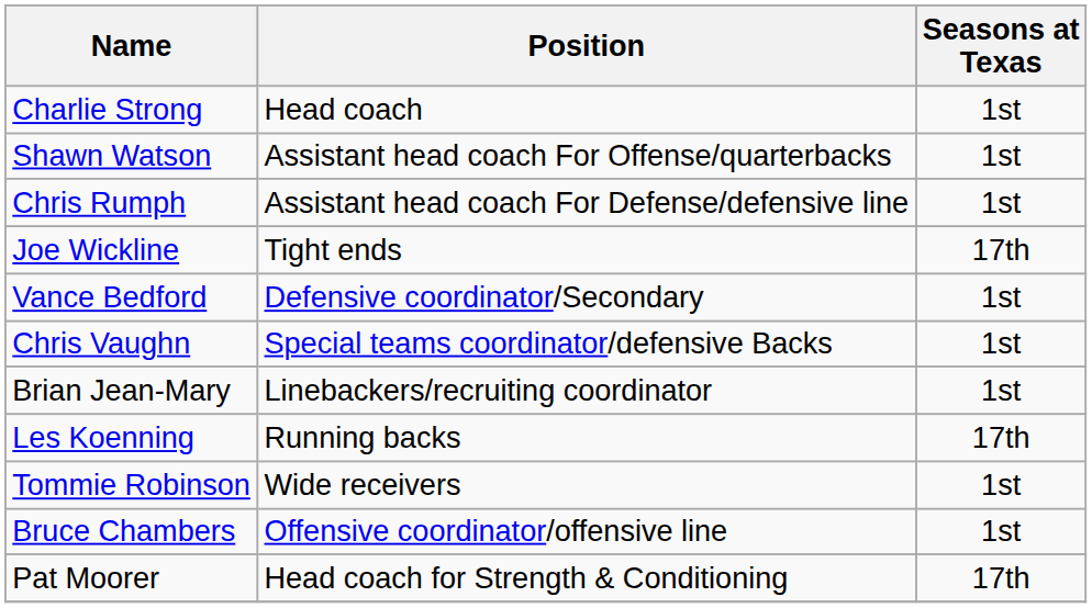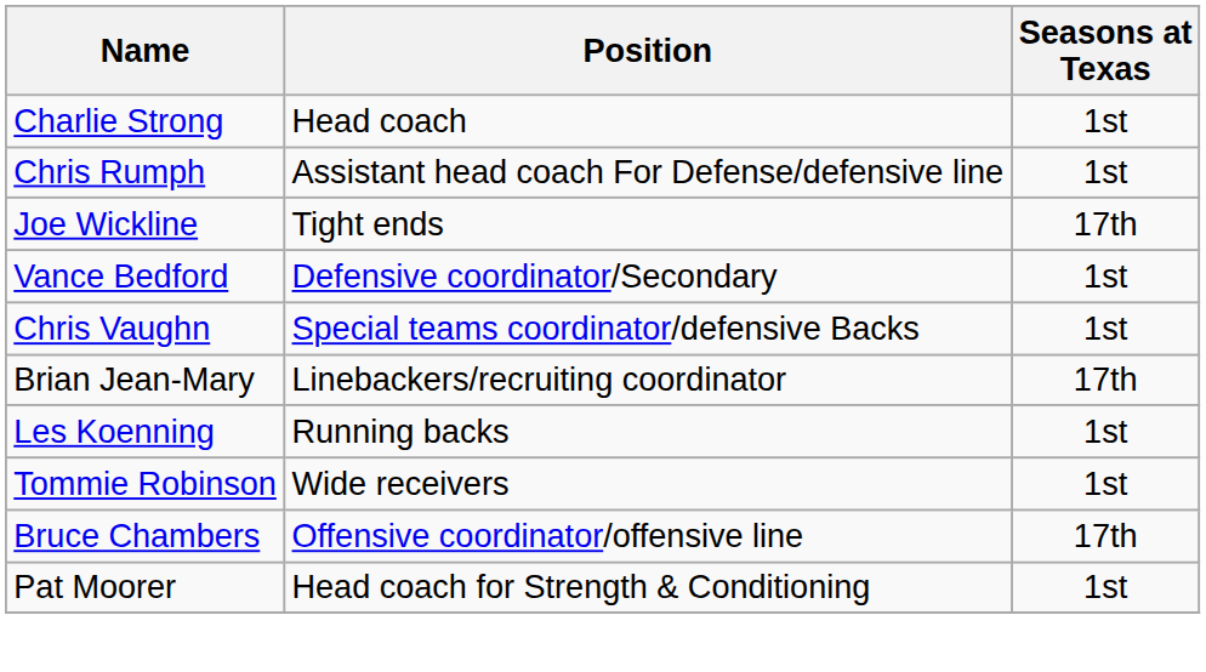 <table class="wikitable" border="1" style="font-size:90%;">
 <tr>
 <th>Name</th>
 <th>Position</th>
 <th>Seasons at<br>Texas</th>
 </tr>
 <tr align="left">
 <td><a href='#'>Charlie Strong</a></td>
 <td>Head coach</td>
-<td - align="center">1st</td>
-</tr>
-<tr align="left">
-<td><a href='#'>Shawn Watson</a></td>
-<td>Assistant head coach For Offense/quarterbacks</td>
 <td - align="center">1st</td>
 </tr>
 <tr align="left">
 <td><a href='#'>Chris Rumph</a></td>
 <td>Assistant head coach For Defense/defensive line</td>
 <td - align="center">1st</td>
 </tr>
 <tr align="left">
 <td><a href='#'>Joe Wickline</a></td>
 <td>Tight ends</td>
 <td - align="center">17th</td>
 </tr>
 <tr align="left">
 <td><a href='#'>Vance Bedford</a></td>
 <td><a href='#'>Defensive coordinator</a>/Secondary</td>
 <td - align="center">1st</td>
 </tr>
 <tr align="left">
 <td><a href='#'>Chris Vaughn</a></td>
 <td><a href='#'>Special teams coordinator</a>/defensive Backs</td>
 <td - align="center">1st</td>
 </tr>
 <tr align="left">
 <td>Brian Jean-Mary</td>
 <td>Linebackers/recruiting coordinator</td>
-<td - align="center">1st</td>
+<td - align="center">17th</td>
 </tr>
 <tr align="left">
 <td><a href='#'>Les Koenning</a></td>
 <td>Running backs</td>
-<td - align="center">17th</td>
+<td - align="center">1st</td>
 </tr>
 <tr align="left">
 <td><a href='#'>Tommie Robinson</a></td>
 <td>Wide receivers</td>
 <td - align="center">1st</td>
 </tr>
 <tr align="left">
 <td><a href='#'>Bruce Chambers</a></td>
 <td><a href='#'>Offensive coordinator</a>/offensive line</td>
-<td - align="center">1st</td>
+<td - align="center">17th</td>
 </tr>
 <tr align="left">
 <td>Pat Moorer</td>
 <td>Head coach for Strength & Conditioning</td>
-<td - align="center">17th</td>
+<td - align="center">1st</td>
 </tr>
 <tr>
 </tr>
 </table>
